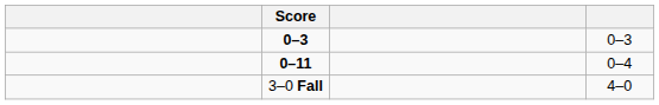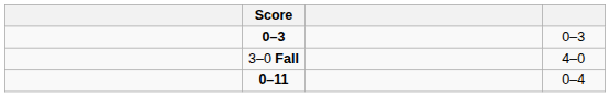 <table class="wikitable" style="text-align: center; ">
 <tr>
 <th align="right" width="270"></th>
 <th width="65">Score</th>
 <th align="left" width="270"></th>
 <th width="65"></th>
 </tr>
 <tr>
 <td align="left"></td>
 <td><strong>0–3</strong></td>
 <td align="left"><strong></strong></td>
 <td>0–3 <strong></strong></td>
 </tr>
 <tr>
+<td align="left"><strong></strong></td>
+<td>3–0 <strong>Fall</strong></td>
+<td align="left"></td>
+<td>4–0 <strong></strong></td>
+</tr>
+<tr>
 <td align="left"></td>
 <td><strong>0–11</strong></td>
 <td align="left"><strong></strong></td>
 <td>0–4 <strong></strong></td>
 </tr>
-<tr>
-<td align="left"><strong></strong></td>
-<td>3–0 <strong>Fall</strong></td>
-<td align="left"></td>
-<td>4–0 <strong></strong></td>
-</tr>
 </table>
